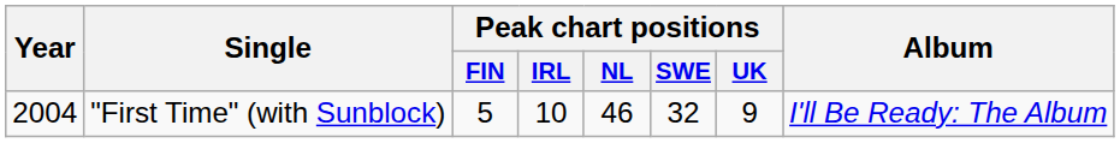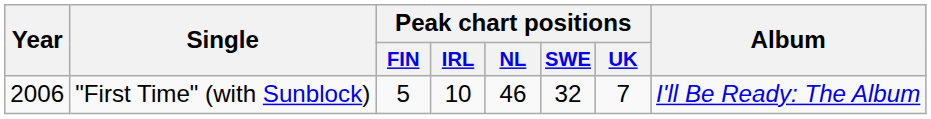 <table class="wikitable" style="text-align:center;">
 <tr>
 <th rowspan="2">Year</th>
 <th rowspan="2">Single</th>
 <th colspan="5">Peak chart positions</th>
 <th rowspan="2">Album</th>
 </tr>
 <tr style="font-size:smaller;">
 <th style="width:30px;"><a href='#'>FIN</a><br></th>
 <th style="width:30px;"><a href='#'>IRL</a><br></th>
 <th style="width:30px;"><a href='#'>NL</a><br></th>
 <th style="width:30px;"><a href='#'>SWE</a><br></th>
 <th style="width:30px;"><a href='#'>UK</a><br></th>
 </tr>
 <tr>
-<td>2004</td>
+<td>2006</td>
 <td>"First Time" (with <a href='#'>Sunblock</a>)</td>
 <td>5</td>
 <td>10</td>
 <td>46</td>
 <td>32</td>
-<td>9</td>
+<td>7</td>
 <td><em><a href='#'>I'll Be Ready: The Album</a></em></td>
 </tr>
 </table>
